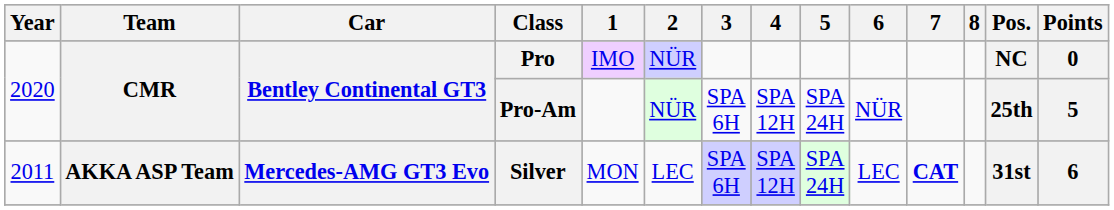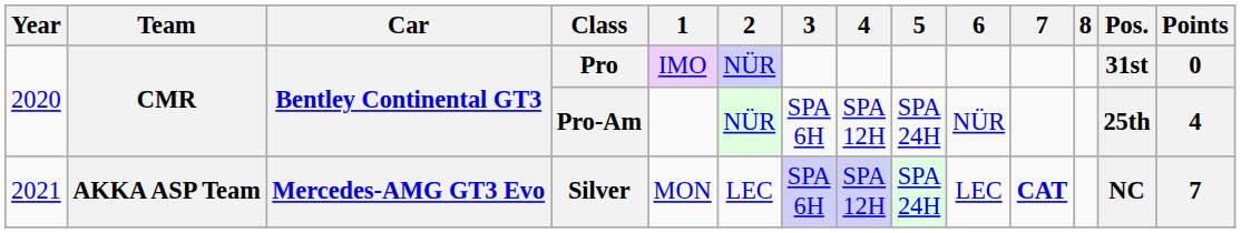 <table class="wikitable" border="1" style="text-align:center; font-size:85%;">
 <tr>
 <th>Year</th>
 <th>Team</th>
 <th>Car</th>
 <th>Class</th>
 <th>1</th>
 <th>2</th>
 <th>3</th>
 <th>4</th>
 <th>5</th>
 <th>6</th>
 <th>7</th>
 <th>8</th>
 <th>Pos.</th>
 <th>Points</th>
 </tr>
 <tr>
 <td rowspan="2"><a href='#'>2020</a></td>
 <th nowrap rowspan="2">CMR</th>
 <th nowrap rowspan="2"><a href='#'>Bentley Continental GT3</a></th>
 <th>Pro</th>
 <td style="background:#EFCFFF;"><a href='#'>IMO</a><br></td>
 <td style="background:#CFCFFF;"><a href='#'>NÜR</a><br></td>
 <td></td>
 <td></td>
 <td></td>
 <td></td>
 <td></td>
 <td></td>
-<th>NC</th>
+<th>31st</th>
 <th>0</th>
 </tr>
 <tr>
 <th>Pro-Am</th>
 <td></td>
 <td style="background:#DFFFDF;"><a href='#'>NÜR</a><br></td>
 <td style="background:#;"><a href='#'>SPA<br>6H</a><br></td>
 <td style="background:#;"><a href='#'>SPA<br>12H</a><br></td>
 <td style="background:#D;"><a href='#'>SPA<br>24H</a><br></td>
 <td style="background:#;"><a href='#'>NÜR</a><br></td>
 <td></td>
 <td></td>
 <th>25th</th>
-<th>5</th>
+<th>4</th>
 </tr>
 <tr>
-<td><a href='#'>2011</a></td>
+<td><a href='#'>2021</a></td>
 <th nowrap>AKKA ASP Team</th>
 <th nowrap><a href='#'>Mercedes-AMG GT3 Evo</a></th>
 <th>Silver</th>
 <td style="background:#;"><a href='#'>MON</a><br></td>
 <td style="background:#;"><a href='#'>LEC</a><br></td>
 <td style="background:#cfcfff;"><a href='#'>SPA<br>6H</a><br></td>
 <td style="background:#cfcfff;"><a href='#'>SPA<br>12H</a><br></td>
 <td style="background:#dfffdf;"><a href='#'>SPA<br>24H</a><br></td>
 <td style="background:#;"><a href='#'>LEC</a><br></td>
 <td style="background:#;"><strong><a href='#'>CAT</a><br></strong></td>
 <td></td>
-<th>31st</th>
-<th>6</th>
+<th>NC</th>
+<th>7</th>
 </tr>
 </table>
